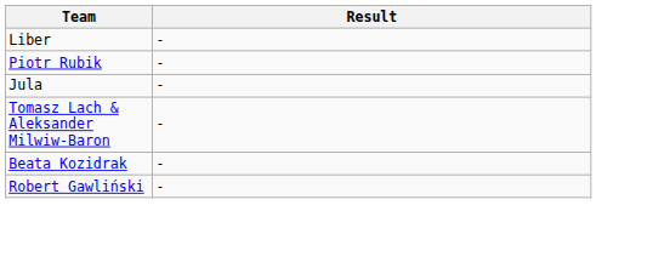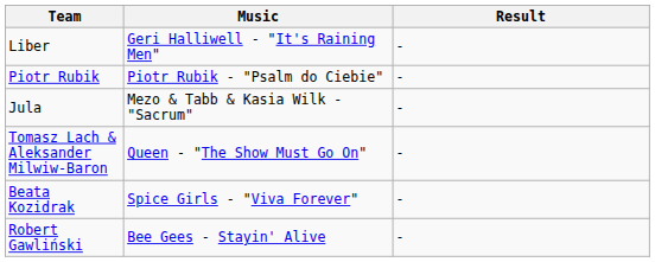 <table class="wikitable">
 <tr>
 <th style="width:130px;">Team</th>
+<th style="width:400px;">Music</th>
 <th style="width:400px;">Result</th>
 </tr>
 <tr>
 <td>Liber</td>
+<td><a href='#'>Geri Halliwell</a> - "<a href='#'>It's Raining Men</a>"</td>
 <td>-</td>
 </tr>
 <tr>
 <td><a href='#'>Piotr Rubik</a></td>
+<td><a href='#'>Piotr Rubik</a> - "Psalm do Ciebie"</td>
 <td>-</td>
 </tr>
 <tr>
 <td>Jula</td>
+<td>Mezo & Tabb & Kasia Wilk - "Sacrum"</td>
 <td>-</td>
 </tr>
 <tr>
 <td><a href='#'>Tomasz Lach & Aleksander Milwiw-Baron</a></td>
+<td><a href='#'>Queen</a> - "<a href='#'>The Show Must Go On</a>"</td>
 <td>-</td>
 </tr>
 <tr>
 <td><a href='#'>Beata Kozidrak</a></td>
+<td><a href='#'>Spice Girls</a> - "<a href='#'>Viva Forever</a>"</td>
 <td>-</td>
 </tr>
 <tr>
 <td><a href='#'>Robert Gawliński</a></td>
+<td><a href='#'>Bee Gees</a> - <a href='#'>Stayin' Alive</a></td>
 <td>-</td>
 </tr>
 </table>
